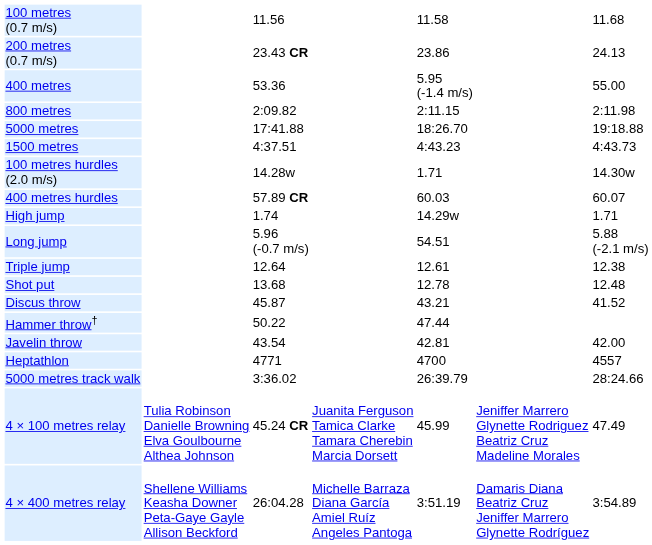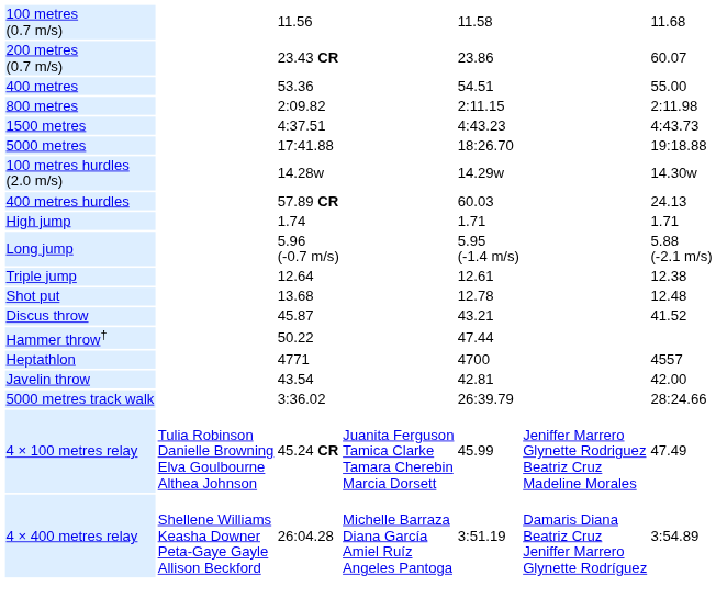 <table>
 <tr>
 <td bgcolor = DDEEFF><a href='#'>100 metres</a> <br> (0.7 m/s)</td>
 <td></td>
 <td>11.56</td>
 <td></td>
 <td>11.58</td>
 <td></td>
 <td>11.68</td>
 </tr>
 <tr>
 <td bgcolor = DDEEFF><a href='#'>200 metres</a> <br> (0.7 m/s)</td>
 <td></td>
 <td>23.43 <strong>CR</strong></td>
 <td></td>
 <td>23.86</td>
 <td></td>
-<td>24.13</td>
+<td>60.07</td>
 </tr>
 <tr>
 <td bgcolor = DDEEFF><a href='#'>400 metres</a></td>
 <td></td>
 <td>53.36</td>
 <td></td>
-<td>5.95 <br> (-1.4 m/s)</td>
+<td>54.51</td>
 <td></td>
 <td>55.00</td>
 </tr>
 <tr>
 <td bgcolor = DDEEFF><a href='#'>800 metres</a></td>
 <td></td>
 <td>2:09.82</td>
 <td></td>
 <td>2:11.15</td>
 <td></td>
 <td>2:11.98</td>
 </tr>
 <tr>
+<td bgcolor = DDEEFF><a href='#'>1500 metres</a></td>
+<td></td>
+<td>4:37.51</td>
+<td></td>
+<td>4:43.23</td>
+<td></td>
+<td>4:43.73</td>
+</tr>
+<tr>
 <td bgcolor = DDEEFF><a href='#'>5000 metres</a></td>
 <td></td>
 <td>17:41.88</td>
 <td></td>
 <td>18:26.70</td>
 <td></td>
 <td>19:18.88</td>
 </tr>
 <tr>
-<td bgcolor = DDEEFF><a href='#'>1500 metres</a></td>
-<td></td>
-<td>4:37.51</td>
-<td></td>
-<td>4:43.23</td>
-<td></td>
-<td>4:43.73</td>
-</tr>
-<tr>
 <td bgcolor = DDEEFF><a href='#'>100 metres hurdles</a> <br> (2.0 m/s)</td>
 <td></td>
 <td>14.28w</td>
 <td></td>
-<td>1.71</td>
+<td>14.29w</td>
 <td></td>
 <td>14.30w</td>
 </tr>
 <tr>
 <td bgcolor = DDEEFF><a href='#'>400 metres hurdles</a></td>
 <td></td>
 <td>57.89 <strong>CR</strong></td>
 <td></td>
 <td>60.03</td>
 <td></td>
-<td>60.07</td>
+<td>24.13</td>
 </tr>
 <tr>
 <td bgcolor = DDEEFF><a href='#'>High jump</a></td>
 <td></td>
 <td>1.74</td>
 <td></td>
-<td>14.29w</td>
+<td>1.71</td>
 <td></td>
 <td>1.71</td>
 </tr>
 <tr>
 <td bgcolor = DDEEFF><a href='#'>Long jump</a></td>
 <td></td>
 <td>5.96 <br> (-0.7 m/s)</td>
 <td></td>
-<td>54.51</td>
+<td>5.95 <br> (-1.4 m/s)</td>
 <td></td>
 <td>5.88 <br> (-2.1 m/s)</td>
 </tr>
 <tr>
 <td bgcolor = DDEEFF><a href='#'>Triple jump</a></td>
 <td></td>
 <td>12.64</td>
 <td></td>
 <td>12.61</td>
 <td></td>
 <td>12.38</td>
 </tr>
 <tr>
 <td bgcolor = DDEEFF><a href='#'>Shot put</a></td>
 <td></td>
 <td>13.68</td>
 <td></td>
 <td>12.78</td>
 <td></td>
 <td>12.48</td>
 </tr>
 <tr>
 <td bgcolor = DDEEFF><a href='#'>Discus throw</a></td>
 <td></td>
 <td>45.87</td>
 <td></td>
 <td>43.21</td>
 <td></td>
 <td>41.52</td>
 </tr>
 <tr>
 <td bgcolor = DDEEFF><a href='#'>Hammer throw</a><sup>†</sup></td>
 <td></td>
 <td>50.22</td>
 <td></td>
 <td>47.44</td>
 <td></td>
 <td></td>
 </tr>
 <tr>
+<td bgcolor = DDEEFF><a href='#'>Heptathlon</a></td>
+<td></td>
+<td>4771</td>
+<td></td>
+<td>4700</td>
+<td></td>
+<td>4557</td>
+</tr>
+<tr>
 <td bgcolor = DDEEFF><a href='#'>Javelin throw</a></td>
 <td></td>
 <td>43.54</td>
 <td></td>
 <td>42.81</td>
 <td></td>
 <td>42.00</td>
-</tr>
-<tr>
-<td bgcolor = DDEEFF><a href='#'>Heptathlon</a></td>
-<td></td>
-<td>4771</td>
-<td></td>
-<td>4700</td>
-<td></td>
-<td>4557</td>
 </tr>
 <tr>
 <td bgcolor = DDEEFF><a href='#'>5000 metres track walk</a></td>
 <td></td>
 <td>3:36.02</td>
 <td></td>
 <td>26:39.79</td>
 <td></td>
 <td>28:24.66</td>
 </tr>
 <tr>
 <td bgcolor = DDEEFF><a href='#'>4 × 100 metres relay</a></td>
 <td> <br><a href='#'>Tulia Robinson</a> <br><a href='#'>Danielle Browning</a> <br><a href='#'>Elva Goulbourne</a> <br><a href='#'>Althea Johnson</a></td>
 <td>45.24 <strong>CR</strong></td>
 <td> <br><a href='#'>Juanita Ferguson</a> <br><a href='#'>Tamica Clarke</a> <br><a href='#'>Tamara Cherebin</a> <br><a href='#'>Marcia Dorsett</a></td>
 <td>45.99</td>
 <td> <br><a href='#'>Jeniffer Marrero</a> <br><a href='#'>Glynette Rodriguez</a> <br><a href='#'>Beatriz Cruz</a> <br><a href='#'>Madeline Morales</a></td>
 <td>47.49</td>
 </tr>
 <tr>
 <td bgcolor = DDEEFF><a href='#'>4 × 400 metres relay</a></td>
 <td> <br><a href='#'>Shellene Williams</a> <br><a href='#'>Keasha Downer</a> <br><a href='#'>Peta-Gaye Gayle</a> <br><a href='#'>Allison Beckford</a></td>
 <td>26:04.28</td>
 <td> <br><a href='#'>Michelle Barraza</a> <br><a href='#'>Diana García</a> <br><a href='#'>Amiel Ruíz</a> <br><a href='#'>Angeles Pantoga</a></td>
 <td>3:51.19</td>
 <td> <br><a href='#'>Damaris Diana</a> <br><a href='#'>Beatriz Cruz</a> <br><a href='#'>Jeniffer Marrero</a> <br><a href='#'>Glynette Rodríguez</a></td>
 <td>3:54.89</td>
 </tr>
 </table>
